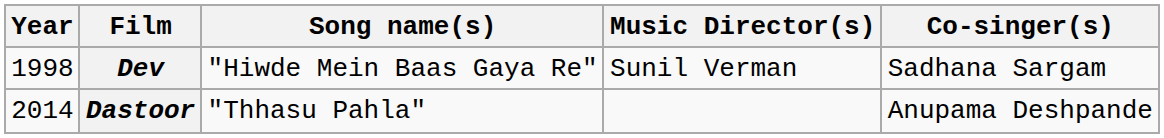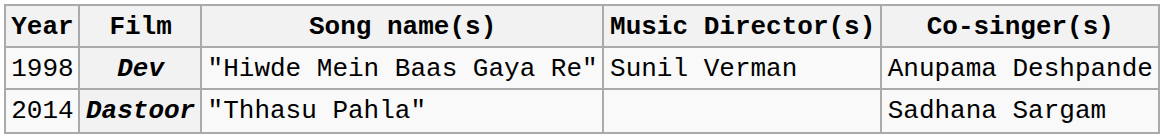 <table class="wikitable sortable">
 <tr>
 <th>Year</th>
 <th>Film</th>
 <th>Song name(s)</th>
 <th>Music Director(s)</th>
 <th>Co-singer(s)</th>
 </tr>
 <tr>
 <td>1998</td>
 <th><em>Dev</em></th>
 <td>"Hiwde Mein Baas Gaya Re"</td>
 <td>Sunil Verman</td>
-<td>Sadhana Sargam</td>
+<td>Anupama Deshpande</td>
 </tr>
 <tr>
 <td>2014</td>
 <th><em>Dastoor</em></th>
 <td>"Thhasu Pahla"</td>
 <td></td>
-<td>Anupama Deshpande</td>
+<td>Sadhana Sargam</td>
 </tr>
 <tr>
 </tr>
 </table>
